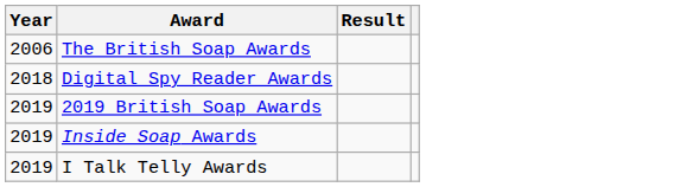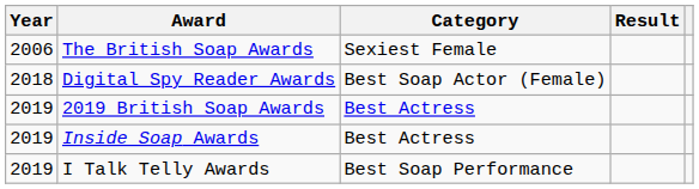 <table class="wikitable sortable">
 <tr>
 <th>Year</th>
 <th>Award</th>
+<th>Category</th>
 <th>Result</th>
 <th scope=col class=unsortable></th>
 </tr>
 <tr>
 <td>2006</td>
 <td><a href='#'>The British Soap Awards</a></td>
+<td>Sexiest Female</td>
 <td></td>
 <td align="center"></td>
 </tr>
 <tr>
 <td>2018</td>
 <td><a href='#'>Digital Spy Reader Awards</a></td>
+<td>Best Soap Actor (Female)</td>
 <td></td>
 <td align="center"></td>
 </tr>
 <tr>
 <td>2019</td>
 <td><a href='#'>2019 British Soap Awards</a></td>
+<td><a href='#'>Best Actress</a></td>
 <td></td>
 <td align="center"></td>
 </tr>
 <tr>
 <td>2019</td>
 <td><a href='#'><em>Inside Soap</em> Awards</a></td>
+<td>Best Actress</td>
 <td></td>
 <td align="center"></td>
 </tr>
 <tr>
 <td>2019</td>
 <td>I Talk Telly Awards</td>
+<td>Best Soap Performance</td>
 <td></td>
 <td align="center"></td>
 </tr>
 </table>
